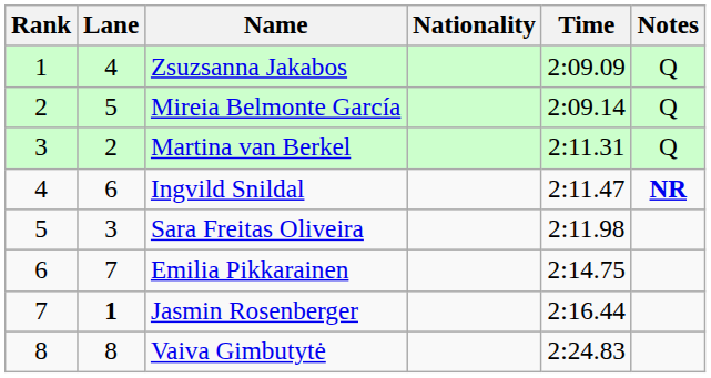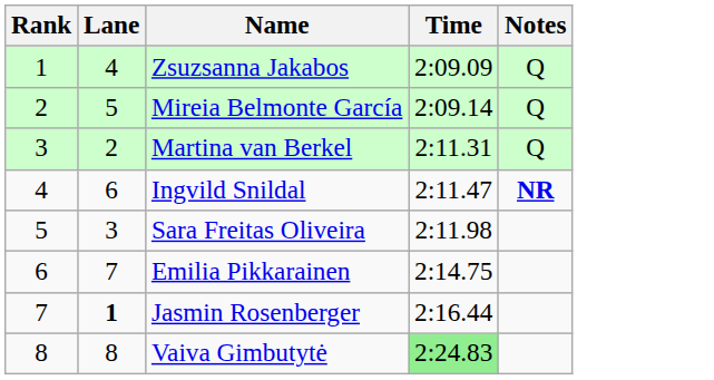 <table class="wikitable sortable" style="text-align:center">
 <tr>
 <th>Rank</th>
 <th>Lane</th>
 <th>Name</th>
-<th>Nationality</th>
 <th>Time</th>
 <th>Notes</th>
 </tr>
 <tr bgcolor=ccffcc>
 <td>1</td>
 <td>4</td>
 <td align=left><a href='#'>Zsuzsanna Jakabos</a></td>
-<td align=left></td>
 <td>2:09.09</td>
 <td>Q</td>
 </tr>
 <tr bgcolor=ccffcc>
 <td>2</td>
 <td>5</td>
 <td align=left><a href='#'>Mireia Belmonte García</a></td>
-<td align=left></td>
 <td>2:09.14</td>
 <td>Q</td>
 </tr>
 <tr bgcolor=ccffcc>
 <td>3</td>
 <td>2</td>
 <td align=left><a href='#'>Martina van Berkel</a></td>
-<td align=left></td>
 <td>2:11.31</td>
 <td>Q</td>
 </tr>
 <tr>
 <td>4</td>
 <td>6</td>
 <td align=left><a href='#'>Ingvild Snildal</a></td>
-<td align=left></td>
 <td>2:11.47</td>
 <td><strong><a href='#'>NR</a></strong></td>
 </tr>
 <tr>
 <td>5</td>
 <td>3</td>
 <td align=left><a href='#'>Sara Freitas Oliveira</a></td>
-<td align=left></td>
 <td>2:11.98</td>
 <td></td>
 </tr>
 <tr>
 <td>6</td>
 <td>7</td>
 <td align=left><a href='#'>Emilia Pikkarainen</a></td>
-<td align=left></td>
 <td>2:14.75</td>
 <td></td>
 </tr>
 <tr>
 <td>7</td>
 <td><strong>1</strong></td>
 <td align=left><a href='#'>Jasmin Rosenberger</a></td>
-<td align=left></td>
 <td>2:16.44</td>
 <td></td>
 </tr>
 <tr>
 <td>8</td>
 <td>8</td>
 <td align=left><a href='#'>Vaiva Gimbutytė</a></td>
-<td align=left></td>
-<td>2:24.83</td>
+<td style="background: lightgreen;">2:24.83</td>
 <td></td>
 </tr>
 </table>
